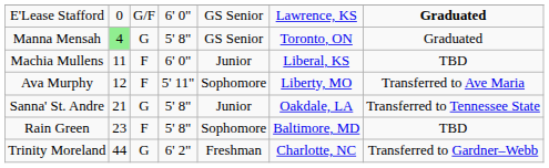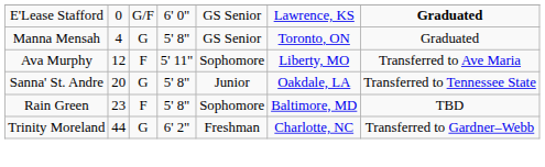 <table class="wikitable sortable" style="text-align: center">
 <tr align=center>
 </tr>
 <tr>
 <td>E'Lease Stafford</td>
 <td>0</td>
 <td>G/F</td>
 <td>6' 0"</td>
 <td>GS Senior</td>
 <td><a href='#'>Lawrence, KS</a></td>
 <td><strong>Graduated</strong></td>
 </tr>
 <tr>
 <td>Manna Mensah</td>
-<td style="background: lightgreen;">4</td>
+<td>4</td>
 <td>G</td>
 <td>5' 8"</td>
 <td>GS Senior</td>
 <td><a href='#'>Toronto, ON</a></td>
 <td>Graduated</td>
-</tr>
-<tr>
-<td>Machia Mullens</td>
-<td>11</td>
-<td>F</td>
-<td>6' 0"</td>
-<td>Junior</td>
-<td><a href='#'>Liberal, KS</a></td>
-<td>TBD</td>
 </tr>
 <tr>
 <td>Ava Murphy</td>
 <td>12</td>
 <td>F</td>
 <td>5' 11"</td>
 <td>Sophomore</td>
 <td><a href='#'>Liberty, MO</a></td>
 <td>Transferred to <a href='#'>Ave Maria</a></td>
 </tr>
 <tr>
 <td>Sanna' St. Andre</td>
-<td>21</td>
+<td>20</td>
 <td>G</td>
 <td>5' 8"</td>
 <td>Junior</td>
 <td><a href='#'>Oakdale, LA</a></td>
 <td>Transferred to <a href='#'>Tennessee State</a></td>
 </tr>
 <tr>
 <td>Rain Green</td>
 <td>23</td>
 <td>F</td>
 <td>5' 8"</td>
 <td> Sophomore</td>
 <td><a href='#'>Baltimore, MD</a></td>
 <td>TBD</td>
 </tr>
 <tr>
 <td>Trinity Moreland</td>
 <td>44</td>
 <td>G</td>
 <td>6' 2"</td>
 <td>Freshman</td>
 <td><a href='#'>Charlotte, NC</a></td>
 <td>Transferred to <a href='#'>Gardner–Webb</a></td>
 </tr>
 </table>
